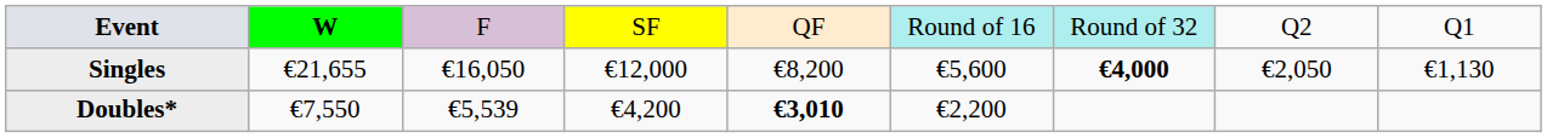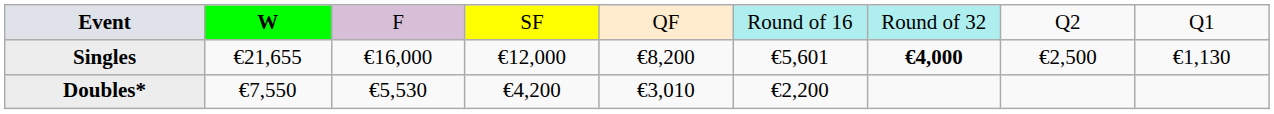 <table class=wikitable style=font-size:90%;text-align:center>
 <tr>
 <td style="width:130px; background:#dfe2e9;"><strong>Event</strong></td>
 <td style="width:80px; background:lime;"><strong>W</strong></td>
 <td style="width:85px; background:thistle;">F</td>
 <td style="width:85px; background:#ff0;">SF</td>
 <td style="width:85px; background:#ffebcd;">QF</td>
 <td style="width:85px; background:#afeeee;">Round of 16</td>
 <td style="width:85px; background:#afeeee;">Round of 32</td>
 <td width=85>Q2</td>
 <td width=85>Q1</td>
 </tr>
 <tr>
 <td style="background:#ededed;"><strong>Singles</strong></td>
 <td>€21,655</td>
-<td>€16,050</td>
+<td>€16,000</td>
 <td>€12,000</td>
 <td>€8,200</td>
-<td>€5,600</td>
+<td>€5,601</td>
 <td><strong>€4,000</strong></td>
-<td>€2,050</td>
+<td>€2,500</td>
 <td>€1,130</td>
 </tr>
 <tr>
 <td style="background:#ededed;"><strong>Doubles*</strong></td>
 <td>€7,550</td>
-<td>€5,539</td>
+<td>€5,530</td>
 <td>€4,200</td>
-<td><strong>€3,010</strong></td>
+<td>€3,010</td>
 <td>€2,200</td>
 <td></td>
 <td></td>
 <td></td>
 </tr>
 </table>
